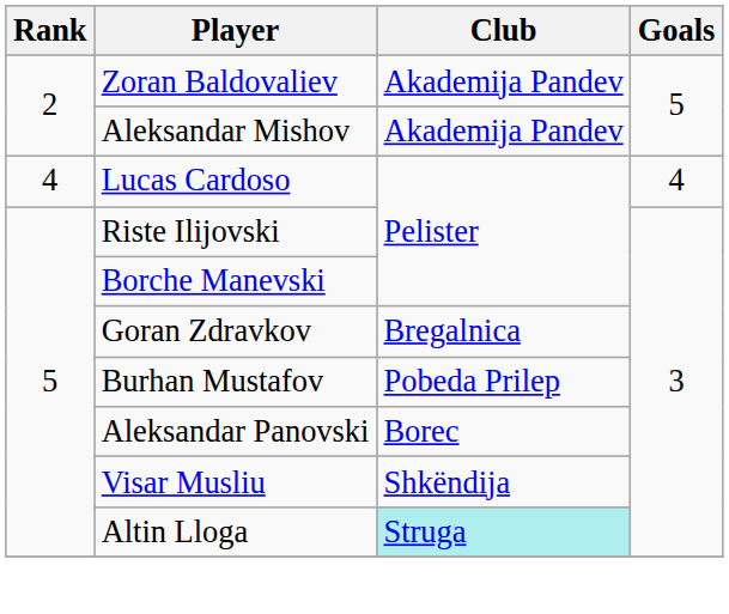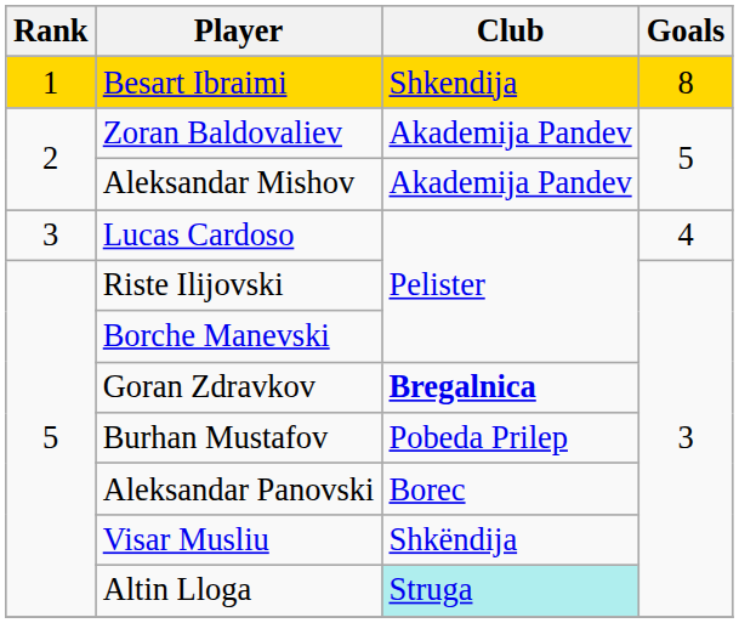 <table class="wikitable" style="text-align:center">
 <tr>
 <th>Rank</th>
 <th>Player</th>
 <th>Club</th>
 <th>Goals</th>
+</tr>
+<tr>
+<td bgcolor="gold">1</td>
+<td bgcolor="gold"align="left"> <a href='#'>Besart Ibraimi</a></td>
+<td bgcolor="gold"align="left"><a href='#'>Shkendija</a></td>
+<td bgcolor="gold">8</td>
 </tr>
 <tr>
 <td rowspan="2">2</td>
 <td align="left"> <a href='#'>Zoran Baldovaliev</a></td>
 <td align="left"><a href='#'>Akademija Pandev</a></td>
 <td rowspan="2">5</td>
 </tr>
 <tr>
 <td align="left"> Aleksandar Mishov</td>
 <td align="left"><a href='#'>Akademija Pandev</a></td>
 </tr>
 <tr>
-<td>4</td>
+<td>3</td>
 <td align="left"> <a href='#'>Lucas Cardoso</a></td>
 <td rowspan="3" align="left"><a href='#'>Pelister</a></td>
 <td>4</td>
 </tr>
 <tr>
 <td rowspan="7">5</td>
 <td align="left"> Riste Ilijovski</td>
 <td rowspan="7">3</td>
 </tr>
 <tr>
 <td align="left"> <a href='#'>Borche Manevski</a></td>
 </tr>
 <tr>
 <td align="left"> Goran Zdravkov</td>
-<td align="left"><a href='#'>Bregalnica</a></td>
+<td align="left"><strong><a href='#'>Bregalnica</a></strong></td>
 </tr>
 <tr>
 <td align="left"> Burhan Mustafov</td>
 <td align="left"><a href='#'>Pobeda Prilep</a></td>
 </tr>
 <tr>
 <td align="left"> Aleksandar Panovski</td>
 <td align="left"><a href='#'>Borec</a></td>
 </tr>
 <tr>
 <td align="left"> <a href='#'>Visar Musliu</a></td>
 <td align="left"><a href='#'>Shkëndija</a></td>
 </tr>
 <tr>
 <td align="left"> Altin Lloga</td>
 <td align="left" style="background: paleturquoise;"><a href='#'>Struga</a></td>
 </tr>
 <tr>
 </tr>
 </table>
